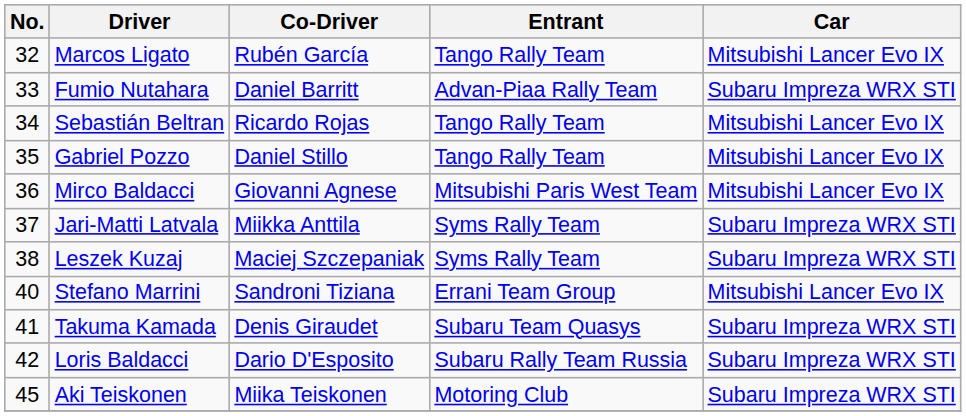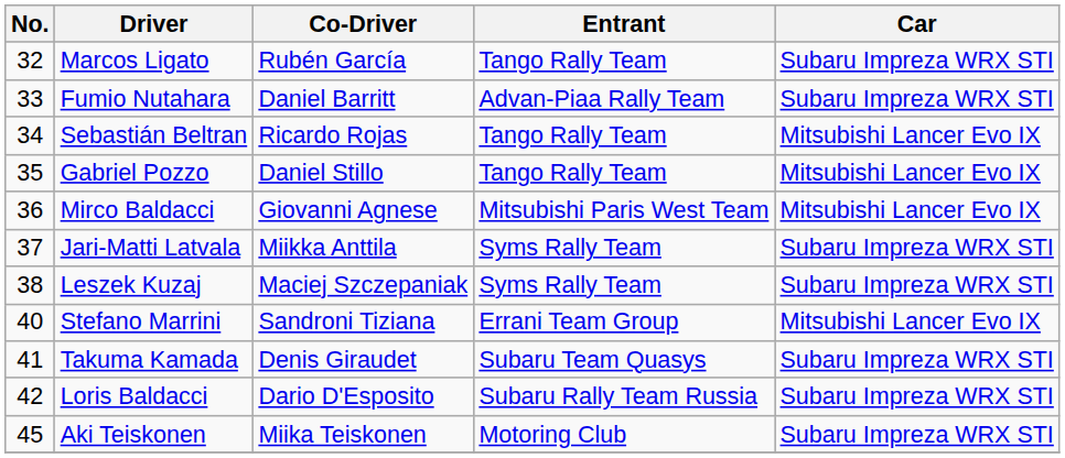 <table class="wikitable" style="font-size: 85%;">
 <tr>
 <th>No.</th>
 <th>Driver</th>
 <th>Co-Driver</th>
 <th>Entrant</th>
 <th>Car</th>
 </tr>
 <tr>
 <td align="center">32</td>
 <td> <a href='#'>Marcos Ligato</a></td>
 <td> <a href='#'>Rubén García</a></td>
 <td> <a href='#'>Tango Rally Team</a></td>
-<td><a href='#'>Mitsubishi Lancer Evo IX</a></td>
+<td><a href='#'>Subaru Impreza WRX STI</a></td>
 </tr>
 <tr>
 <td align="center">33</td>
 <td> <a href='#'>Fumio Nutahara</a></td>
 <td> <a href='#'>Daniel Barritt</a></td>
 <td> <a href='#'>Advan-Piaa Rally Team</a></td>
 <td><a href='#'>Subaru Impreza WRX STI</a></td>
 </tr>
 <tr>
 <td align="center">34</td>
 <td> <a href='#'>Sebastián Beltran</a></td>
 <td> <a href='#'>Ricardo Rojas</a></td>
 <td> <a href='#'>Tango Rally Team</a></td>
 <td><a href='#'>Mitsubishi Lancer Evo IX</a></td>
 </tr>
 <tr>
 <td align="center">35</td>
 <td> <a href='#'>Gabriel Pozzo</a></td>
 <td> <a href='#'>Daniel Stillo</a></td>
 <td> <a href='#'>Tango Rally Team</a></td>
 <td><a href='#'>Mitsubishi Lancer Evo IX</a></td>
 </tr>
 <tr>
 <td align="center">36</td>
 <td> <a href='#'>Mirco Baldacci</a></td>
 <td> <a href='#'>Giovanni Agnese</a></td>
 <td> <a href='#'>Mitsubishi Paris West Team</a></td>
 <td><a href='#'>Mitsubishi Lancer Evo IX</a></td>
 </tr>
 <tr>
 <td align="center">37</td>
 <td> <a href='#'>Jari-Matti Latvala</a></td>
 <td> <a href='#'>Miikka Anttila</a></td>
 <td> <a href='#'>Syms Rally Team</a></td>
 <td><a href='#'>Subaru Impreza WRX STI</a></td>
 </tr>
 <tr>
 <td align="center">38</td>
 <td> <a href='#'>Leszek Kuzaj</a></td>
 <td> <a href='#'>Maciej Szczepaniak</a></td>
 <td> <a href='#'>Syms Rally Team</a></td>
 <td><a href='#'>Subaru Impreza WRX STI</a></td>
 </tr>
 <tr>
 <td align="center">40</td>
 <td> <a href='#'>Stefano Marrini</a></td>
 <td> <a href='#'>Sandroni Tiziana</a></td>
 <td> <a href='#'>Errani Team Group</a></td>
 <td><a href='#'>Mitsubishi Lancer Evo IX</a></td>
 </tr>
 <tr>
 <td align="center">41</td>
 <td> <a href='#'>Takuma Kamada</a></td>
 <td> <a href='#'>Denis Giraudet</a></td>
 <td> <a href='#'>Subaru Team Quasys</a></td>
 <td><a href='#'>Subaru Impreza WRX STI</a></td>
 </tr>
 <tr>
 <td align="center">42</td>
 <td> <a href='#'>Loris Baldacci</a></td>
 <td> <a href='#'>Dario D'Esposito</a></td>
 <td> <a href='#'>Subaru Rally Team Russia</a></td>
 <td><a href='#'>Subaru Impreza WRX STI</a></td>
 </tr>
 <tr>
 <td align="center">45</td>
 <td> <a href='#'>Aki Teiskonen</a></td>
 <td> <a href='#'>Miika Teiskonen</a></td>
 <td> <a href='#'>Motoring Club</a></td>
 <td><a href='#'>Subaru Impreza WRX STI</a></td>
 </tr>
 <tr>
 </tr>
 </table>
